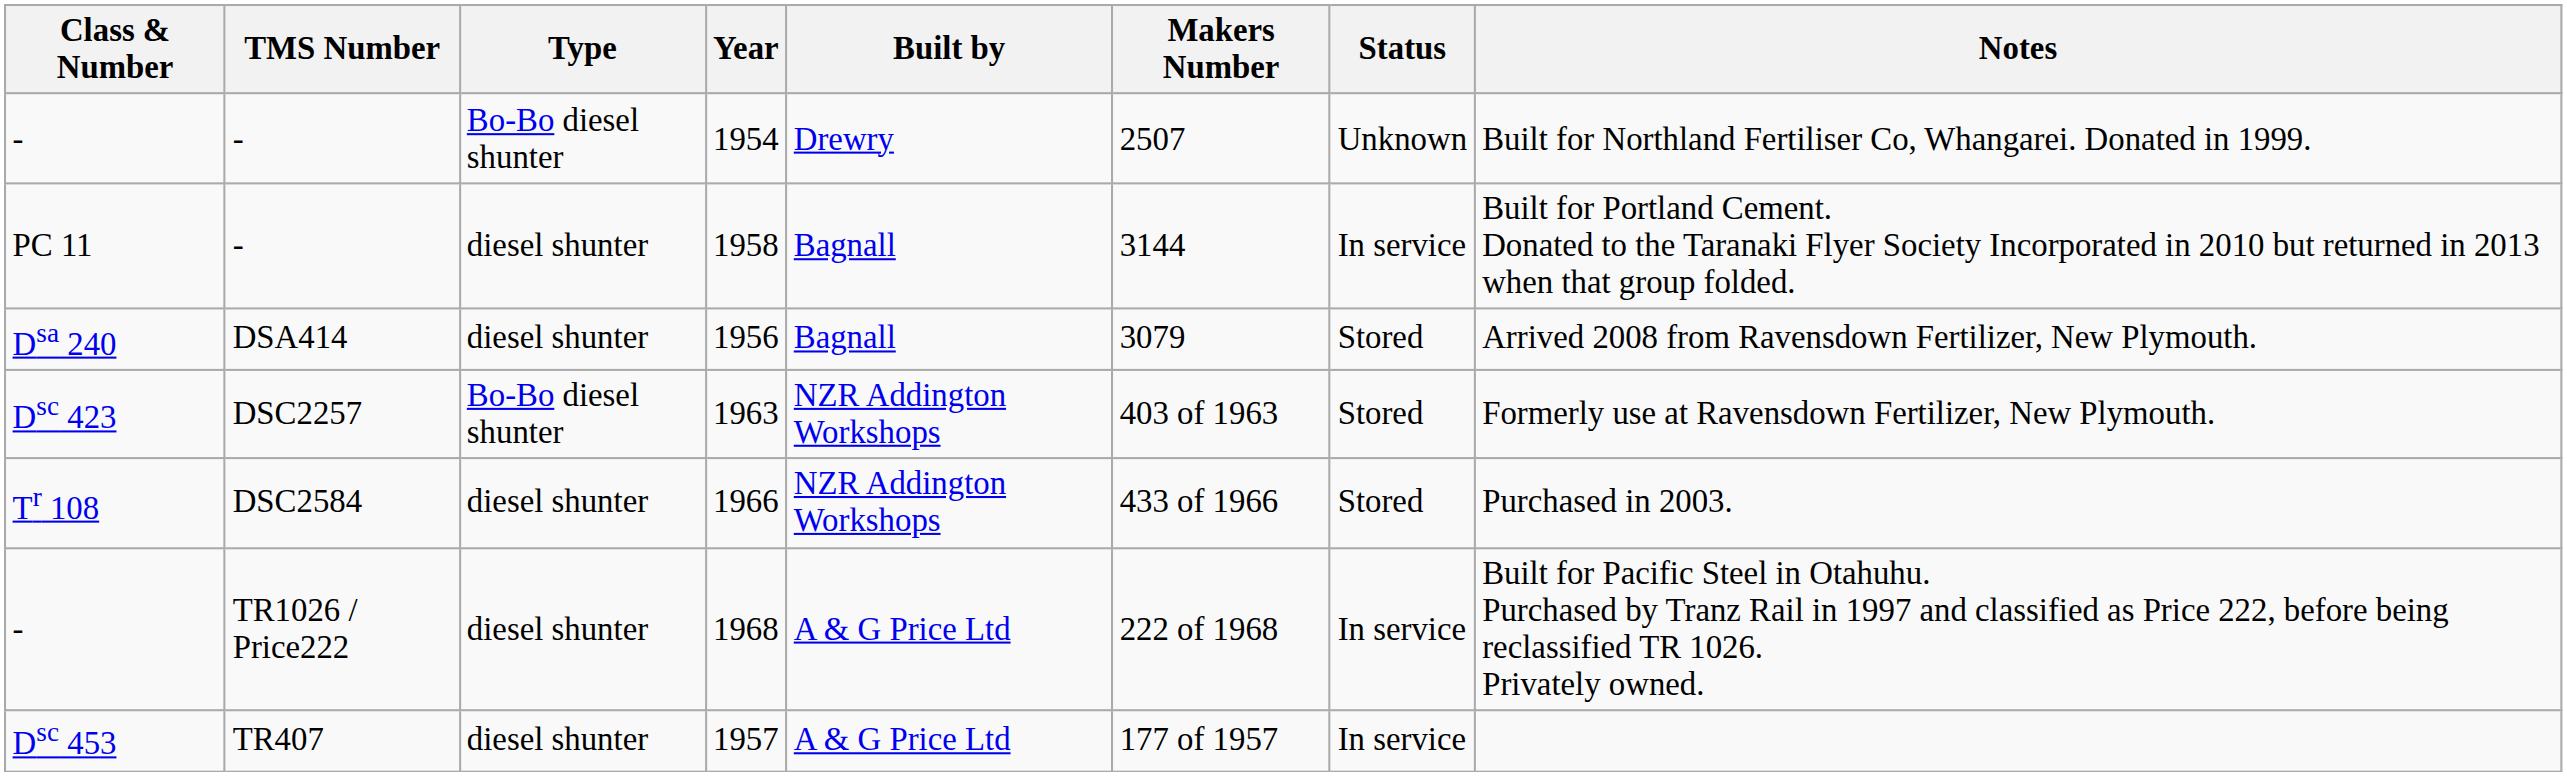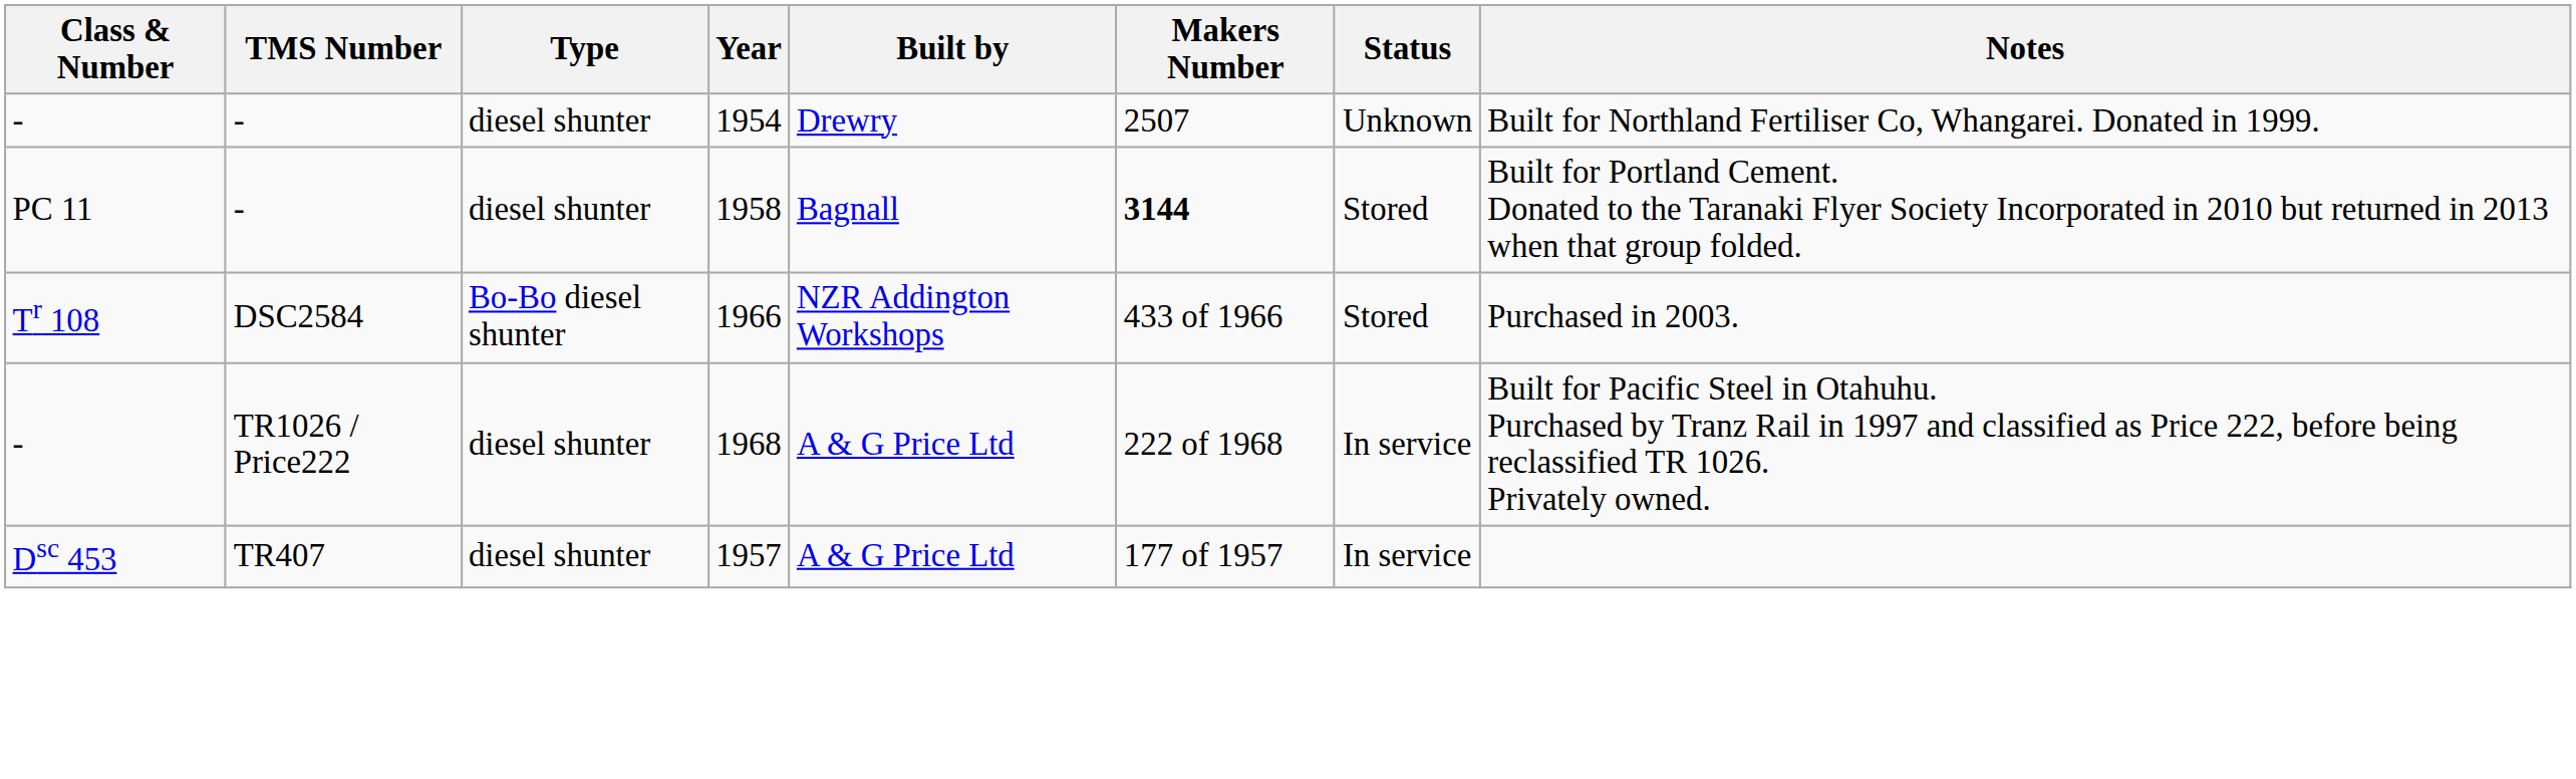 <table class="wikitable sortable">
 <tr>
 <th scope="col">Class & Number</th>
 <th scope="col">TMS Number</th>
 <th scope="col">Type</th>
 <th scope="col">Year</th>
 <th scope="col">Built by</th>
 <th scope="col">Makers Number</th>
 <th scope="col">Status</th>
 <th scope="col" class="unsortable">Notes</th>
 </tr>
 <tr>
 <td>-</td>
 <td>-</td>
-<td><a href='#'>Bo-Bo</a> diesel shunter</td>
+<td> diesel shunter</td>
 <td>1954</td>
 <td><a href='#'>Drewry</a></td>
 <td>2507</td>
 <td>Unknown</td>
 <td>Built for Northland Fertiliser Co, Whangarei. Donated in 1999.</td>
 </tr>
 <tr>
 <td>PC 11</td>
 <td>-</td>
 <td> diesel shunter</td>
 <td>1958</td>
 <td><a href='#'>Bagnall</a></td>
-<td>3144</td>
-<td>In service</td>
+<td><strong>3144</strong></td>
+<td>Stored</td>
 <td>Built for Portland Cement. <br> Donated to the Taranaki Flyer Society Incorporated in 2010 but returned in 2013 when that group folded.</td>
-</tr>
-<tr>
-<td><a href='#'>D<sup>sa</sup> 240</a></td>
-<td>DSA414</td>
-<td> diesel shunter</td>
-<td>1956</td>
-<td><a href='#'>Bagnall</a></td>
-<td>3079</td>
-<td>Stored</td>
-<td>Arrived 2008 from Ravensdown Fertilizer, New Plymouth.</td>
-</tr>
-<tr>
-<td><a href='#'>D<sup>sc</sup> 423</a></td>
-<td>DSC2257</td>
-<td><a href='#'>Bo-Bo</a> diesel shunter</td>
-<td>1963</td>
-<td><a href='#'>NZR Addington Workshops</a></td>
-<td>403 of 1963</td>
-<td>Stored</td>
-<td>Formerly use at Ravensdown Fertilizer, New Plymouth.</td>
 </tr>
 <tr>
 <td><a href='#'>T<sup>r</sup> 108</a></td>
 <td>DSC2584</td>
-<td> diesel shunter</td>
+<td><a href='#'>Bo-Bo</a> diesel shunter</td>
 <td>1966</td>
 <td><a href='#'>NZR Addington Workshops</a></td>
 <td>433 of 1966</td>
 <td>Stored</td>
 <td>Purchased in 2003.</td>
 </tr>
 <tr>
 <td>-</td>
 <td>TR1026 / Price222</td>
 <td> diesel shunter</td>
 <td>1968</td>
 <td><a href='#'>A & G Price Ltd</a></td>
 <td>222 of 1968</td>
 <td>In service</td>
 <td>Built for Pacific Steel in Otahuhu. <br>Purchased by Tranz Rail in 1997 and classified as Price 222, before being reclassified TR 1026. <br>Privately owned.</td>
 </tr>
 <tr>
 <td><a href='#'>D<sup>sc</sup> 453</a></td>
 <td>TR407</td>
 <td> diesel shunter</td>
 <td>1957</td>
 <td><a href='#'>A & G Price Ltd</a></td>
 <td>177 of 1957</td>
 <td>In service</td>
 <td></td>
 </tr>
 </table>
